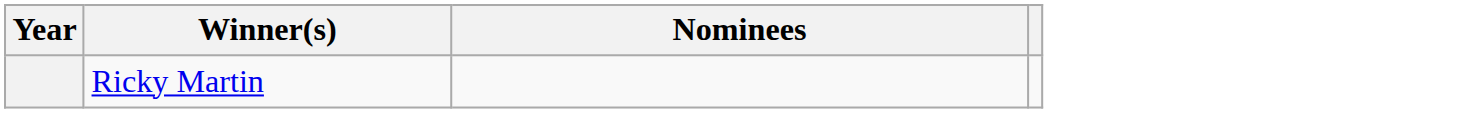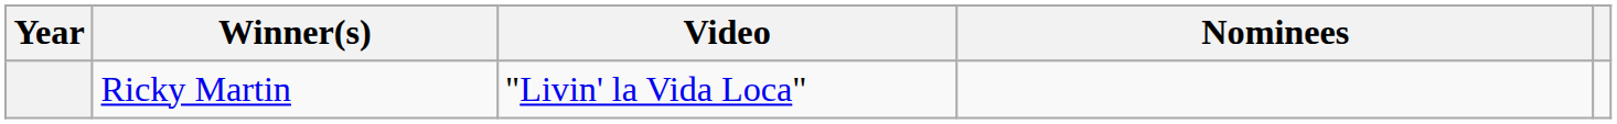 <table class="wikitable sortable">
 <tr>
 <th scope="col">Year</th>
 <th scope="col" style="width:175px;">Winner(s)</th>
+<th scope="col" style="width:200px;">Video</th>
 <th scope="col" style="width:280px;">Nominees</th>
 <th scope="col" class="unsortable"></th>
 </tr>
 <tr>
 <th scope="row"></th>
 <td><a href='#'>Ricky Martin</a></td>
+<td>"<a href='#'>Livin' la Vida Loca</a>"</td>
 <td></td>
 <td align="center"></td>
 </tr>
 </table>
